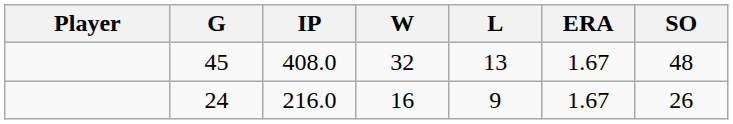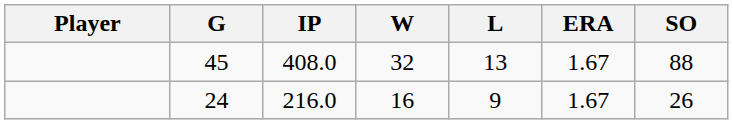 <table class="wikitable sortable">
 <tr>
 <th bgcolor="#DDDDFF" width="16%">Player</th>
 <th bgcolor="#DDDDFF" width="9%">G</th>
 <th bgcolor="#DDDDFF" width="9%">IP</th>
 <th bgcolor="#DDDDFF" width="9%">W</th>
 <th bgcolor="#DDDDFF" width="9%">L</th>
 <th bgcolor="#DDDDFF" width="9%">ERA</th>
 <th bgcolor="#DDDDFF" width="9%">SO</th>
 </tr>
 <tr align="center">
 <td></td>
 <td>45</td>
 <td>408.0</td>
 <td>32</td>
 <td>13</td>
 <td>1.67</td>
-<td>48</td>
+<td>88</td>
 </tr>
 <tr align="center">
 <td></td>
 <td>24</td>
 <td>216.0</td>
 <td>16</td>
 <td>9</td>
 <td>1.67</td>
 <td>26</td>
 </tr>
 </table>
